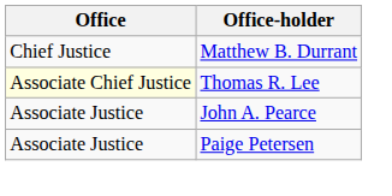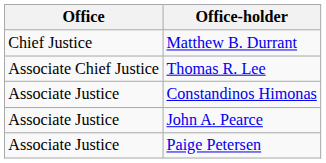 <table class=wikitable>
 <tr>
 <th>Office</th>
 <th>Office-holder</th>
 </tr>
 <tr>
 <td>Chief Justice</td>
 <td><a href='#'>Matthew B. Durrant</a></td>
 </tr>
 <tr>
-<td style="background: lightyellow;">Associate Chief Justice</td>
+<td>Associate Chief Justice</td>
 <td><a href='#'>Thomas R. Lee</a></td>
+</tr>
+<tr>
+<td>Associate Justice</td>
+<td><a href='#'>Constandinos Himonas</a></td>
 </tr>
 <tr>
 <td>Associate Justice</td>
 <td><a href='#'>John A. Pearce</a></td>
 </tr>
 <tr>
 <td>Associate Justice</td>
 <td><a href='#'>Paige Petersen</a></td>
 </tr>
 </table>
